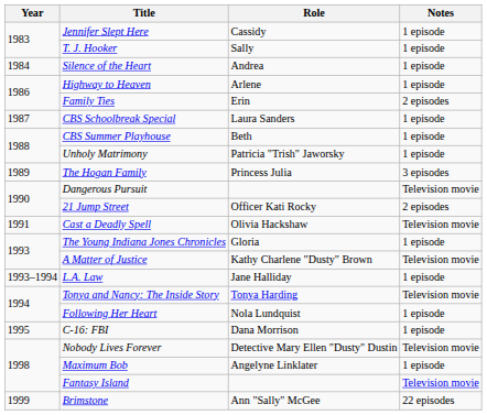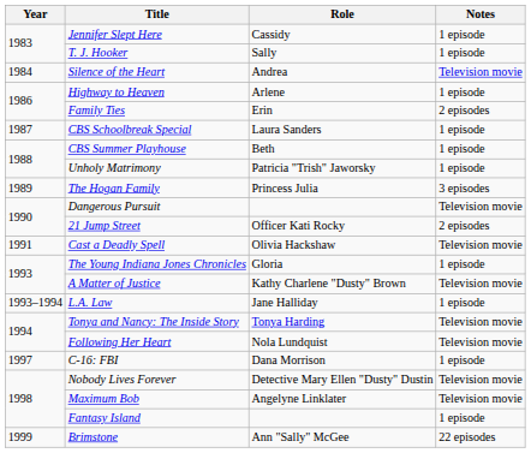 <table class="wikitable">
 <tr>
 <th>Year</th>
 <th>Title</th>
 <th>Role</th>
 <th>Notes</th>
 </tr>
 <tr>
 <td rowspan=2>1983</td>
 <td><em><a href='#'>Jennifer Slept Here</a></em></td>
 <td>Cassidy</td>
 <td>1 episode</td>
 </tr>
 <tr>
 <td><em><a href='#'>T. J. Hooker</a></em></td>
 <td>Sally</td>
 <td>1 episode</td>
 </tr>
 <tr>
 <td>1984</td>
 <td><em><a href='#'>Silence of the Heart</a></em></td>
 <td>Andrea</td>
-<td>1 episode</td>
+<td><a href='#'>Television movie</a></td>
 </tr>
 <tr>
 <td rowspan=2>1986</td>
 <td><em><a href='#'>Highway to Heaven</a></em></td>
 <td>Arlene</td>
 <td>1 episode</td>
 </tr>
 <tr>
 <td><em><a href='#'>Family Ties</a></em></td>
 <td>Erin</td>
 <td>2 episodes</td>
 </tr>
 <tr>
 <td>1987</td>
 <td><em><a href='#'>CBS Schoolbreak Special</a></em></td>
 <td>Laura Sanders</td>
 <td>1 episode</td>
 </tr>
 <tr>
 <td rowspan=2>1988</td>
 <td><em><a href='#'>CBS Summer Playhouse</a></em></td>
 <td>Beth</td>
 <td>1 episode</td>
 </tr>
 <tr>
 <td><em>Unholy Matrimony</em></td>
 <td>Patricia "Trish" Jaworsky</td>
 <td>1 episode</td>
 </tr>
 <tr>
 <td>1989</td>
 <td><em><a href='#'>The Hogan Family</a></em></td>
 <td>Princess Julia</td>
 <td>3 episodes</td>
 </tr>
 <tr>
 <td rowspan=2>1990</td>
 <td><em>Dangerous Pursuit</em></td>
 <td></td>
 <td>Television movie</td>
 </tr>
 <tr>
 <td><em><a href='#'>21 Jump Street</a></em></td>
 <td>Officer Kati Rocky</td>
 <td>2 episodes</td>
 </tr>
 <tr>
 <td>1991</td>
 <td><em><a href='#'>Cast a Deadly Spell</a></em></td>
 <td>Olivia Hackshaw</td>
 <td>Television movie</td>
 </tr>
 <tr>
 <td rowspan=2>1993</td>
 <td><em><a href='#'>The Young Indiana Jones Chronicles</a></em></td>
 <td>Gloria</td>
 <td>1 episode</td>
 </tr>
 <tr>
 <td><em><a href='#'>A Matter of Justice</a></em></td>
 <td>Kathy Charlene "Dusty" Brown</td>
 <td>Television movie</td>
 </tr>
 <tr>
 <td>1993–1994</td>
 <td><em><a href='#'>L.A. Law</a></em></td>
 <td>Jane Halliday</td>
 <td>1 episode</td>
 </tr>
 <tr>
 <td rowspan=2>1994</td>
 <td><em><a href='#'>Tonya and Nancy: The Inside Story</a></em></td>
 <td><a href='#'>Tonya Harding</a></td>
 <td>Television movie</td>
 </tr>
 <tr>
 <td><em><a href='#'>Following Her Heart</a></em></td>
 <td>Nola Lundquist</td>
-<td>1 episode</td>
+<td>Television movie</td>
 </tr>
 <tr>
-<td>1995</td>
+<td>1997</td>
 <td><em>C-16: FBI</em></td>
 <td>Dana Morrison</td>
 <td>1 episode</td>
 </tr>
 <tr>
 <td rowspan=3>1998</td>
 <td><em>Nobody Lives Forever</em></td>
 <td>Detective Mary Ellen "Dusty" Dustin</td>
 <td>Television movie</td>
 </tr>
 <tr>
 <td><em><a href='#'>Maximum Bob</a></em></td>
 <td>Angelyne Linklater</td>
-<td>1 episode</td>
+<td>Television movie</td>
 </tr>
 <tr>
 <td><em><a href='#'>Fantasy Island</a></em></td>
 <td></td>
-<td><a href='#'>Television movie</a></td>
+<td>1 episode</td>
 </tr>
 <tr>
 <td>1999</td>
 <td><em><a href='#'>Brimstone</a></em></td>
 <td>Ann "Sally" McGee</td>
 <td>22 episodes</td>
 </tr>
 </table>
